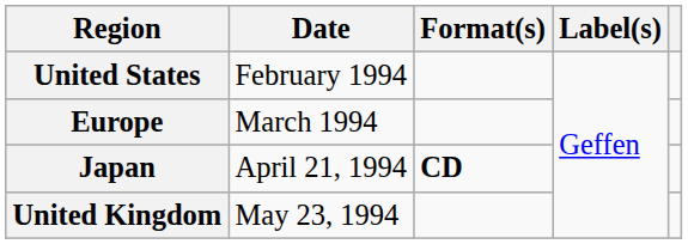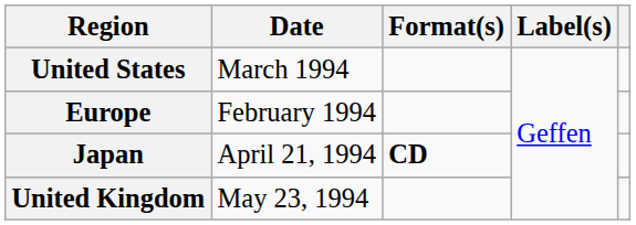 <table class="wikitable plainrowheaders">
 <tr>
 <th scope="col">Region</th>
 <th scope="col">Date</th>
 <th scope="col">Format(s)</th>
 <th scope="col">Label(s)</th>
 <th scope="col"></th>
 </tr>
 <tr>
 <th scope="row">United States</th>
-<td>February 1994</td>
+<td>March 1994</td>
 <td></td>
 <td rowspan="4"><a href='#'>Geffen</a></td>
 <td></td>
 </tr>
 <tr>
 <th scope="row">Europe</th>
-<td>March 1994</td>
+<td>February 1994</td>
 <td></td>
 <td></td>
 </tr>
 <tr>
 <th scope="row">Japan</th>
 <td>April 21, 1994</td>
 <td><strong>CD</strong></td>
 <td></td>
 </tr>
 <tr>
 <th scope="row">United Kingdom</th>
 <td>May 23, 1994</td>
 <td></td>
 <td></td>
 </tr>
 </table>
